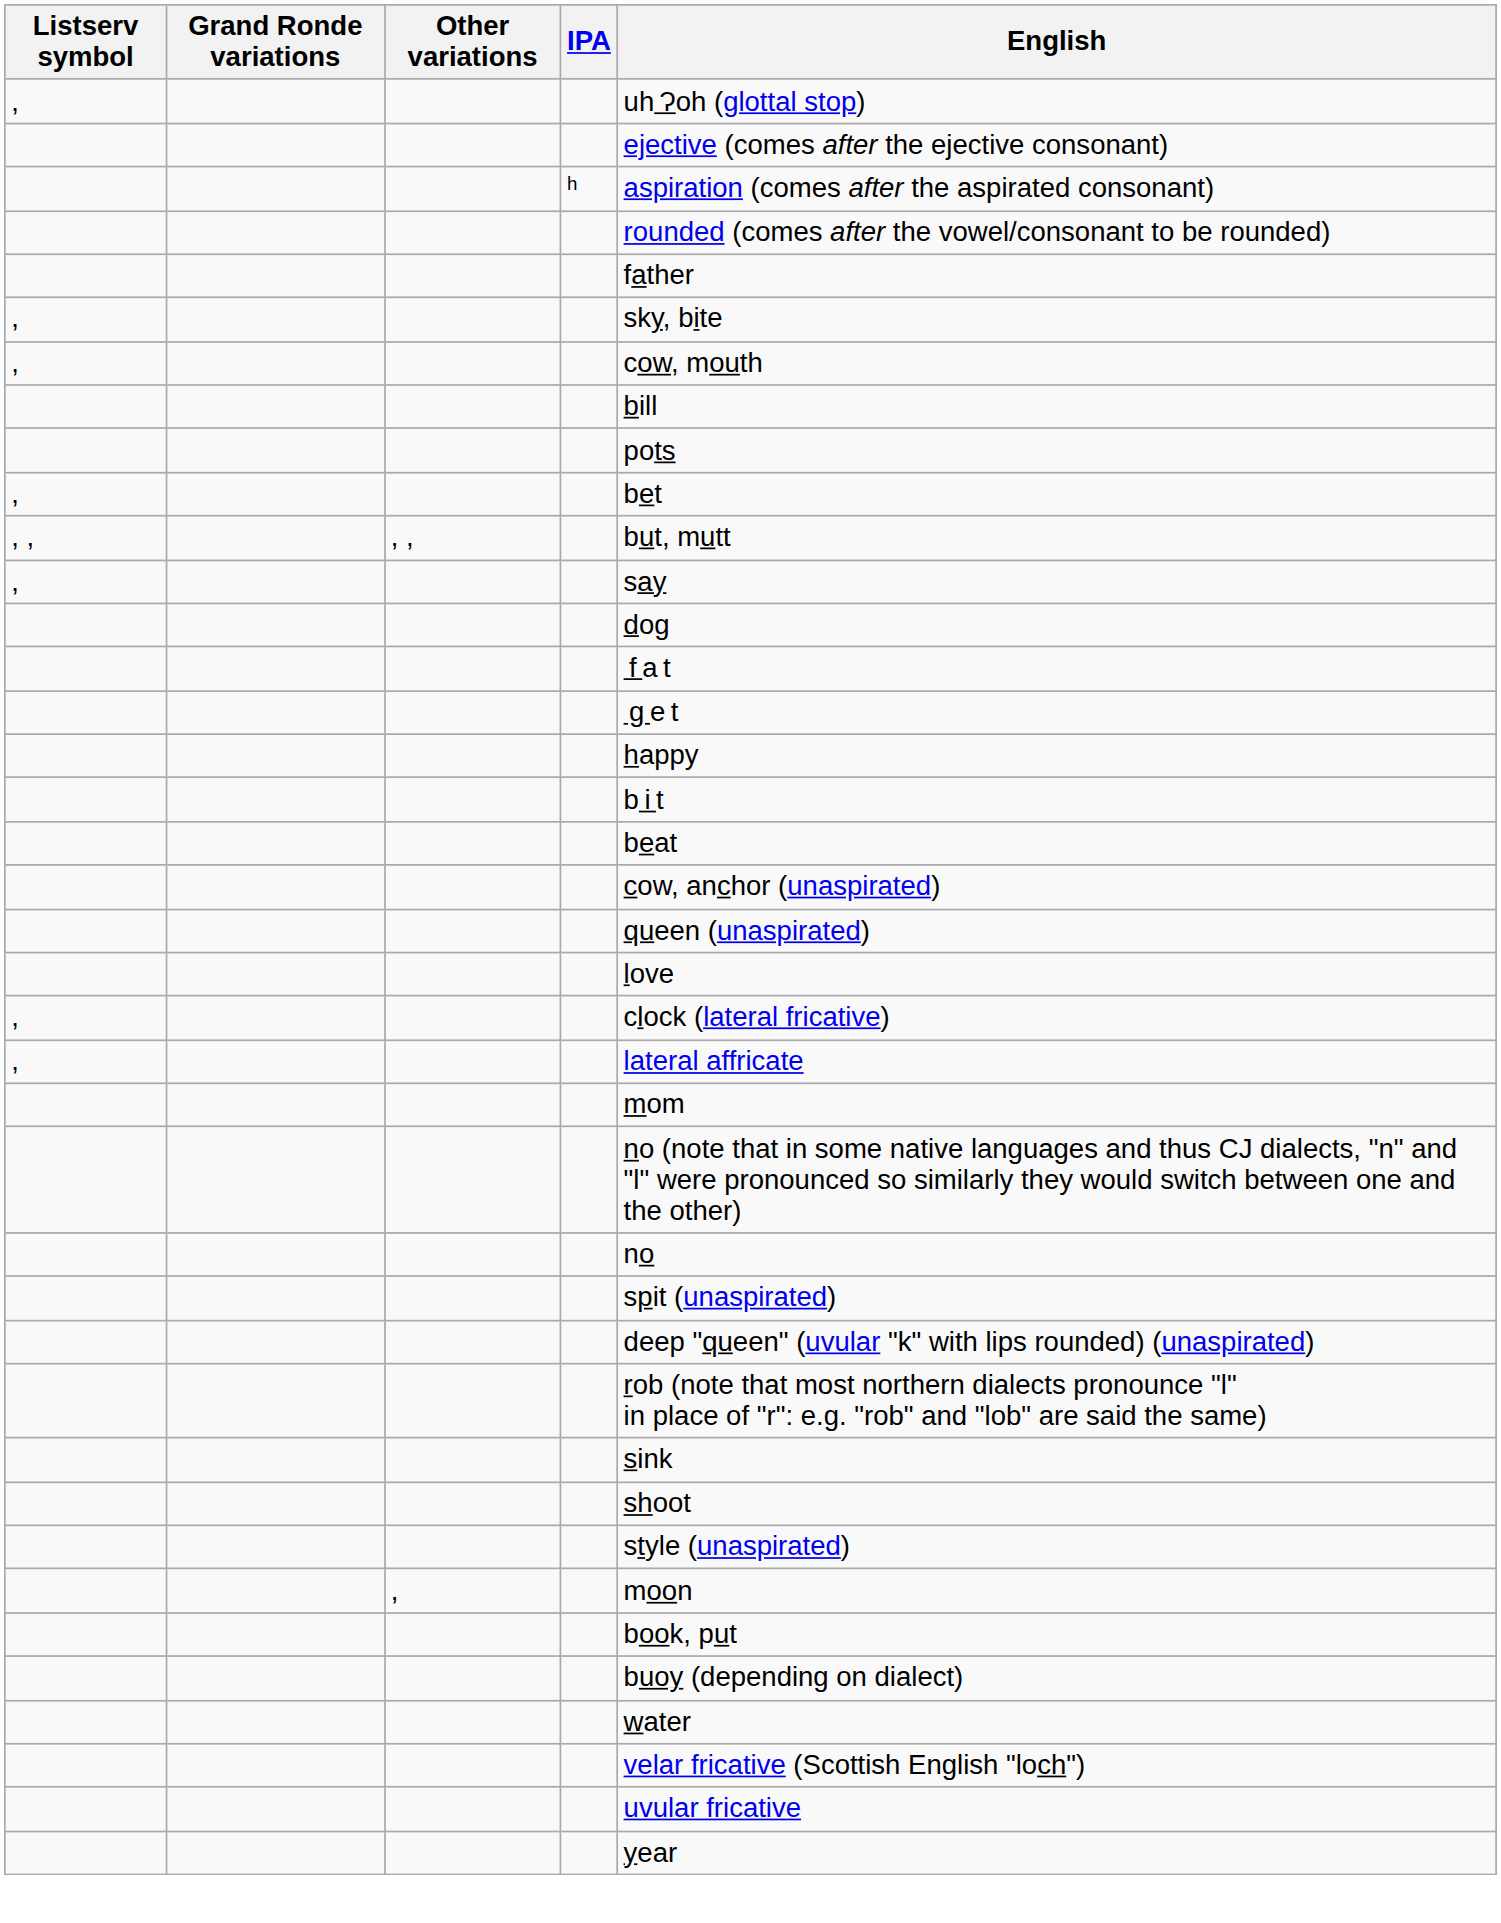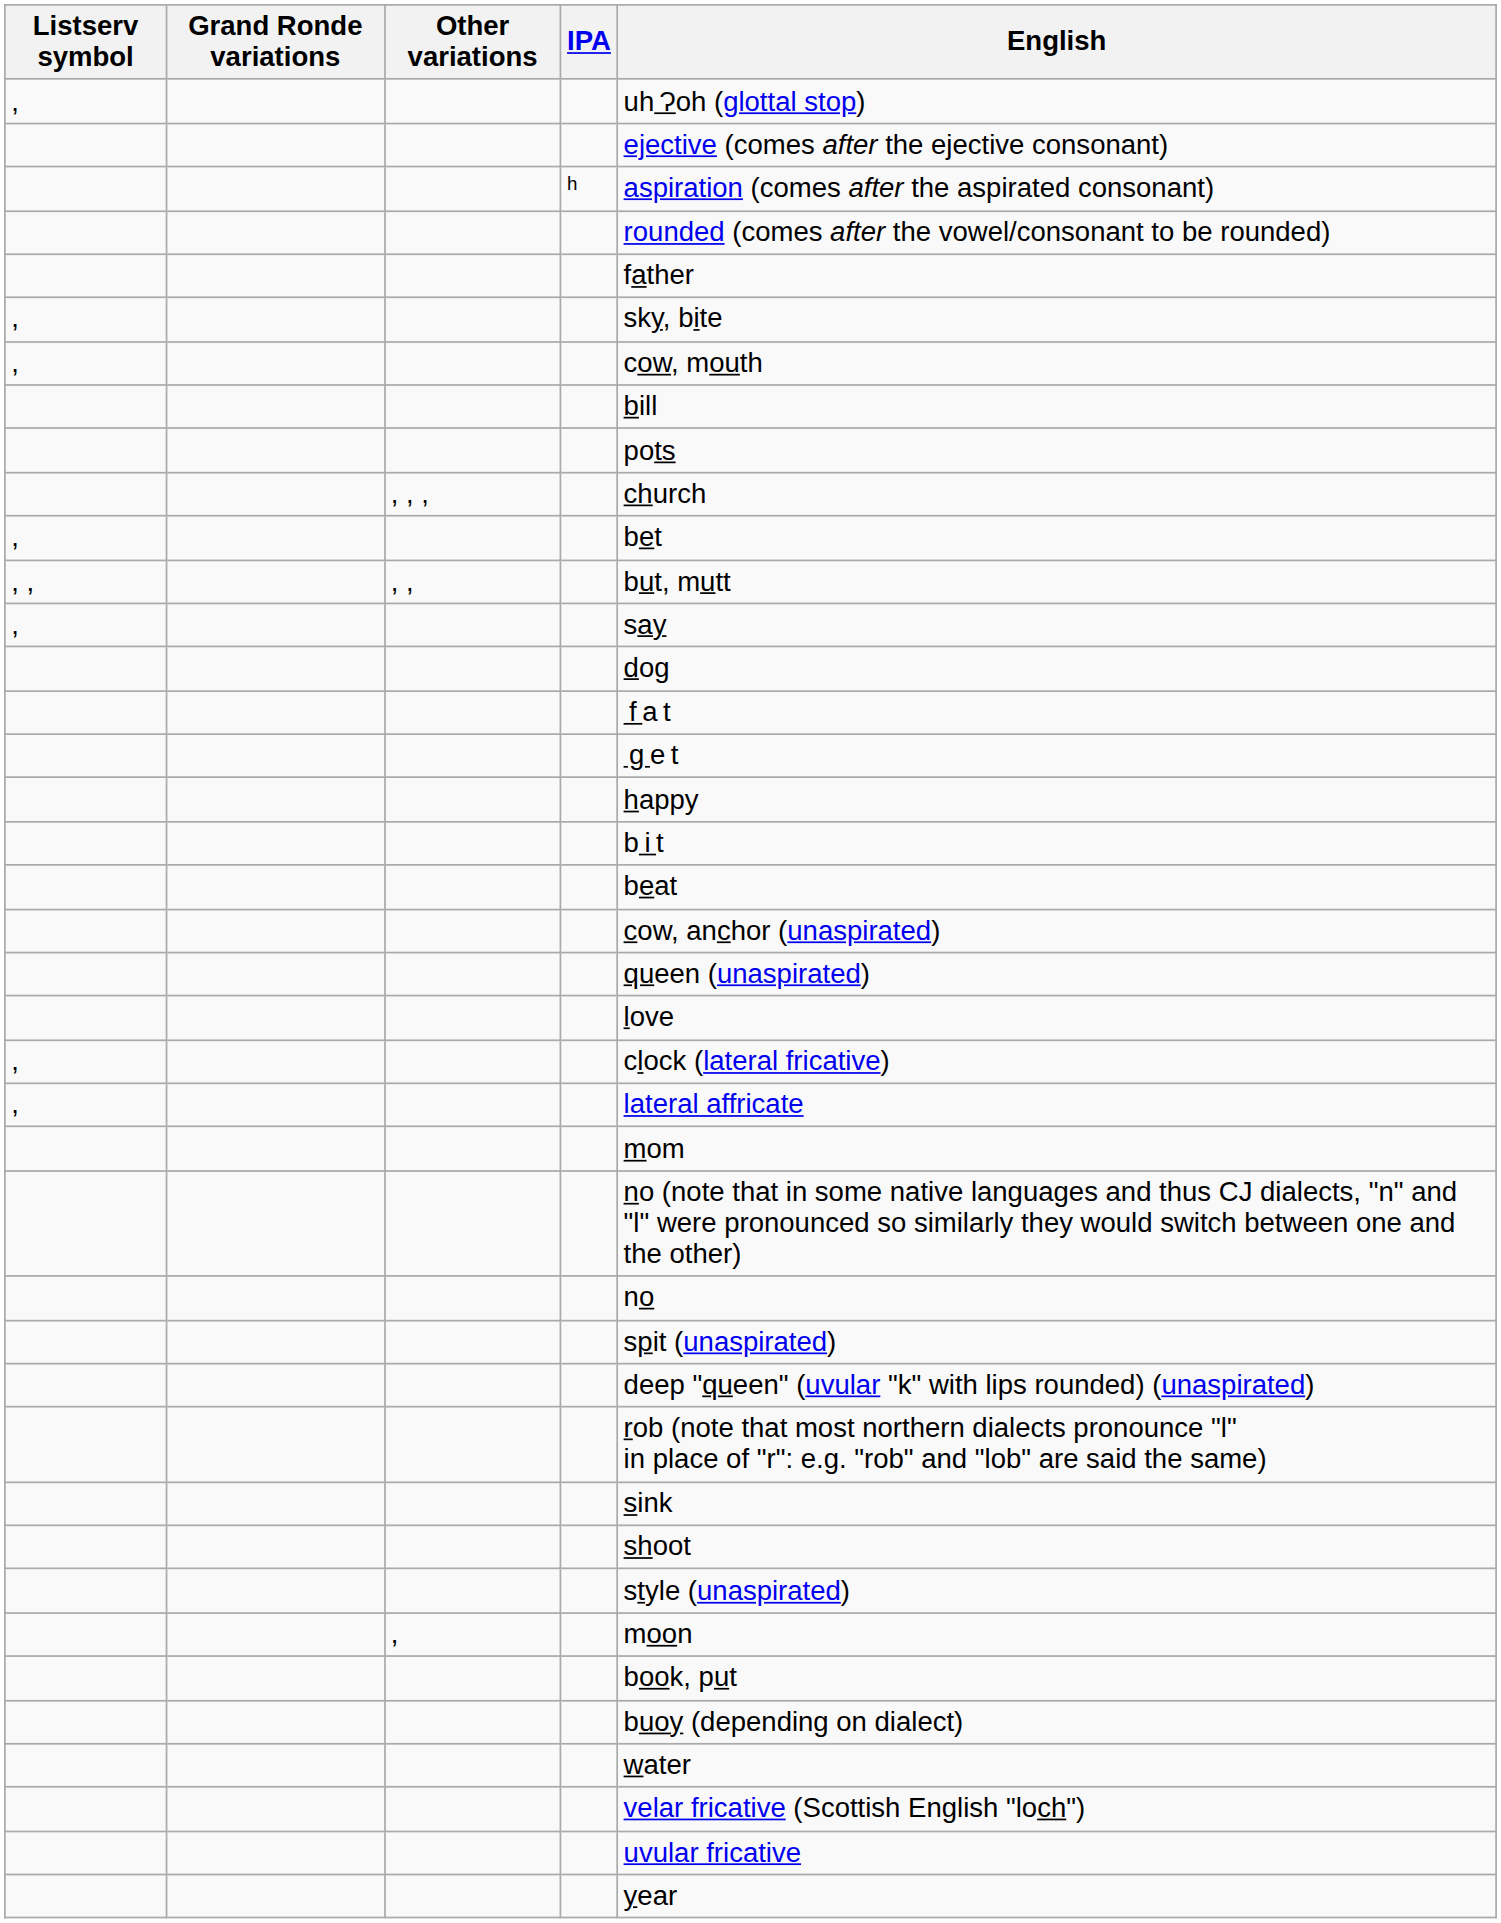 <table class="wikitable mw-collapsible">
 <tr>
 <th>Listserv symbol</th>
 <th>Grand Ronde variations</th>
 <th>Other variations</th>
 <th><a href='#'>IPA</a></th>
 <th>English</th>
 </tr>
 <tr>
 <td>, </td>
 <td></td>
 <td></td>
 <td></td>
 <td>uh<u> Ɂ</u>oh (<a href='#'>glottal stop</a>)</td>
 </tr>
 <tr>
 <td></td>
 <td></td>
 <td></td>
 <td></td>
 <td><a href='#'>ejective</a> (comes <em>after</em> the ejective consonant)</td>
 </tr>
 <tr>
 <td></td>
 <td></td>
 <td></td>
 <td>ʰ</td>
 <td><a href='#'>aspiration</a> (comes <em>after</em> the aspirated consonant)</td>
 </tr>
 <tr>
 <td></td>
 <td></td>
 <td></td>
 <td></td>
 <td><a href='#'>rounded</a> (comes <em>after</em> the vowel/consonant to be rounded)</td>
 </tr>
 <tr>
 <td></td>
 <td></td>
 <td></td>
 <td></td>
 <td>f<u>a</u>ther</td>
 </tr>
 <tr>
 <td>, </td>
 <td></td>
 <td></td>
 <td></td>
 <td>sk<u>y</u>, b<u>i</u>te</td>
 </tr>
 <tr>
 <td>, </td>
 <td></td>
 <td></td>
 <td></td>
 <td>c<u>ow</u>, m<u>ou</u>th</td>
 </tr>
 <tr>
 <td></td>
 <td></td>
 <td></td>
 <td></td>
 <td><u>b</u>ill</td>
 </tr>
 <tr>
 <td></td>
 <td></td>
 <td></td>
 <td></td>
 <td>po<u>ts</u></td>
+</tr>
+<tr>
+<td></td>
+<td></td>
+<td>, , , </td>
+<td></td>
+<td><u>ch</u>urch</td>
 </tr>
 <tr>
 <td>, </td>
 <td></td>
 <td></td>
 <td></td>
 <td>b<u>e</u>t</td>
 </tr>
 <tr>
 <td>, , </td>
 <td></td>
 <td>, , </td>
 <td></td>
 <td>b<u>u</u>t, m<u>u</u>tt</td>
 </tr>
 <tr>
 <td>, </td>
 <td></td>
 <td></td>
 <td></td>
 <td>s<u>ay</u></td>
 </tr>
 <tr>
 <td></td>
 <td></td>
 <td></td>
 <td></td>
 <td><u>d</u>og</td>
 </tr>
 <tr>
 <td></td>
 <td></td>
 <td></td>
 <td></td>
 <td><u> f </u>a t</td>
 </tr>
 <tr>
 <td></td>
 <td></td>
 <td></td>
 <td></td>
 <td><u> g </u>e t</td>
 </tr>
 <tr>
 <td></td>
 <td></td>
 <td></td>
 <td></td>
 <td><u>h</u>appy</td>
 </tr>
 <tr>
 <td></td>
 <td></td>
 <td></td>
 <td></td>
 <td>b<u> i </u>t</td>
 </tr>
 <tr>
 <td></td>
 <td></td>
 <td></td>
 <td></td>
 <td>b<u>e</u>at</td>
 </tr>
 <tr>
 <td></td>
 <td></td>
 <td></td>
 <td></td>
 <td><u>c</u>ow, an<u>c</u>hor (<a href='#'>unaspirated</a>)</td>
 </tr>
 <tr>
 <td></td>
 <td></td>
 <td></td>
 <td></td>
 <td><u>qu</u>een (<a href='#'>unaspirated</a>)</td>
 </tr>
 <tr>
 <td></td>
 <td></td>
 <td></td>
 <td></td>
 <td><u>l</u>ove</td>
 </tr>
 <tr>
 <td>, </td>
 <td></td>
 <td></td>
 <td></td>
 <td>c<u>l</u>ock (<a href='#'>lateral fricative</a>)</td>
 </tr>
 <tr>
 <td>, </td>
 <td></td>
 <td></td>
 <td></td>
 <td><a href='#'>lateral affricate</a></td>
 </tr>
 <tr>
 <td></td>
 <td></td>
 <td></td>
 <td></td>
 <td><u>m</u>om</td>
 </tr>
 <tr>
 <td></td>
 <td></td>
 <td></td>
 <td></td>
 <td><u>n</u>o (note that in some native languages and thus CJ dialects, "n" and "l" were pronounced so similarly they would switch between one and the other)</td>
 </tr>
 <tr>
 <td></td>
 <td></td>
 <td></td>
 <td></td>
 <td>n<u>o</u></td>
 </tr>
 <tr>
 <td></td>
 <td></td>
 <td></td>
 <td></td>
 <td>s<u>p</u>it (<a href='#'>unaspirated</a>)</td>
 </tr>
 <tr>
 <td></td>
 <td></td>
 <td></td>
 <td></td>
 <td>deep "<u>qu</u>een" (<a href='#'>uvular</a> "k" with lips rounded) (<a href='#'>unaspirated</a>)</td>
 </tr>
 <tr>
 <td></td>
 <td></td>
 <td></td>
 <td></td>
 <td><u>r</u>ob (note that most northern dialects pronounce "l" <br>in place of "r": e.g. "rob" and "lob" are said the same)</td>
 </tr>
 <tr>
 <td></td>
 <td></td>
 <td></td>
 <td></td>
 <td><u>s</u>ink</td>
 </tr>
 <tr>
 <td></td>
 <td></td>
 <td></td>
 <td></td>
 <td><u>sh</u>oot</td>
 </tr>
 <tr>
 <td></td>
 <td></td>
 <td></td>
 <td></td>
 <td>s<u>t</u>yle (<a href='#'>unaspirated</a>)</td>
 </tr>
 <tr>
 <td></td>
 <td></td>
 <td>, </td>
 <td></td>
 <td>m<u>oo</u>n</td>
 </tr>
 <tr>
 <td></td>
 <td></td>
 <td></td>
 <td></td>
 <td>b<u>oo</u>k, p<u>u</u>t</td>
 </tr>
 <tr>
 <td></td>
 <td></td>
 <td></td>
 <td></td>
 <td>b<u>uoy</u> (depending on dialect)</td>
 </tr>
 <tr>
 <td></td>
 <td></td>
 <td></td>
 <td></td>
 <td><u>w</u>ater</td>
 </tr>
 <tr>
 <td></td>
 <td></td>
 <td></td>
 <td></td>
 <td><a href='#'>velar fricative</a> (Scottish English "lo<u>ch</u>")</td>
 </tr>
 <tr>
 <td></td>
 <td></td>
 <td></td>
 <td></td>
 <td><a href='#'>uvular fricative</a></td>
 </tr>
 <tr>
 <td></td>
 <td></td>
 <td></td>
 <td></td>
 <td><u>y</u>ear</td>
 </tr>
 </table>
